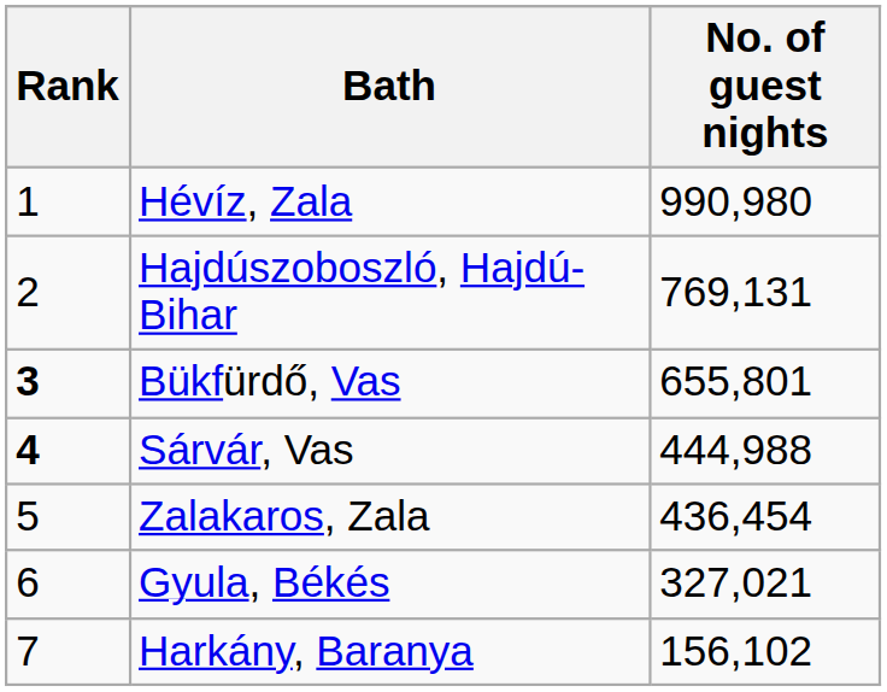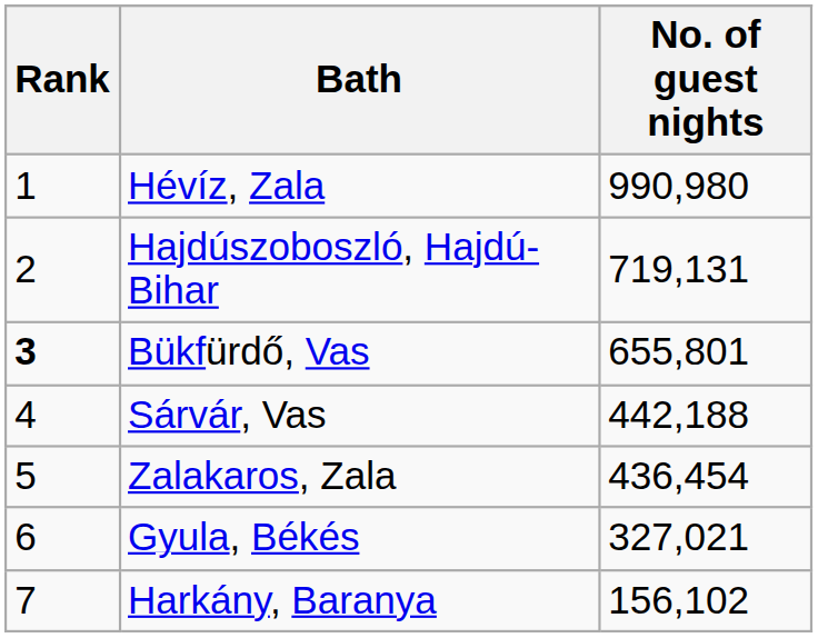 <table class="wikitable">
 <tr>
 </tr>
 <tr style="color:black;">
 <th style="width:5px">Rank</th>
 <th style="width:190px;">Bath</th>
 <th style="width:80px;">No. of guest nights</th>
 </tr>
 <tr>
 <td>1</td>
 <td><a href='#'>Hévíz</a>, <a href='#'>Zala</a></td>
 <td>990,980</td>
 </tr>
 <tr>
 <td>2</td>
 <td><a href='#'>Hajdúszoboszló</a>, <a href='#'>Hajdú-Bihar</a></td>
-<td>769,131</td>
+<td>719,131</td>
 </tr>
 <tr>
 <td><strong>3</strong></td>
 <td><a href='#'>Bükf</a>ürdő, <a href='#'>Vas</a></td>
 <td>655,801</td>
 </tr>
 <tr>
-<td><strong>4</strong></td>
+<td>4</td>
 <td><a href='#'>Sárvár</a>, Vas</td>
-<td>444,988</td>
+<td>442,188</td>
 </tr>
 <tr>
 <td>5</td>
 <td><a href='#'>Zalakaros</a>, Zala</td>
 <td>436,454</td>
 </tr>
 <tr>
 <td>6</td>
 <td><a href='#'>Gyula</a>, <a href='#'>Békés</a></td>
 <td>327,021</td>
 </tr>
 <tr>
 <td>7</td>
 <td><a href='#'>Harkány</a>, <a href='#'>Baranya</a></td>
 <td>156,102</td>
 </tr>
 </table>
